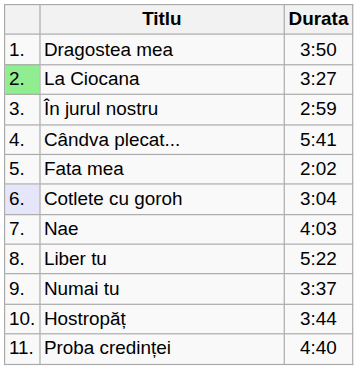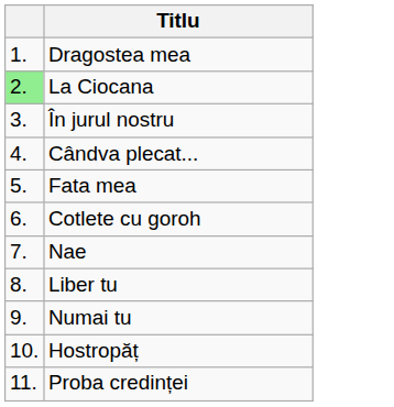 <table class="wikitable">
 <tr>
 <th></th>
 <th style="width:200px;">Titlu</th>
-<th>Durata</th>
 </tr>
 <tr>
 <td>1.</td>
 <td>Dragostea mea</td>
-<td style="text-align:center;">3:50</td>
 </tr>
 <tr>
 <td style="background: lightgreen;">2.</td>
 <td>La Ciocana</td>
-<td style="text-align:center;">3:27</td>
 </tr>
 <tr>
 <td>3.</td>
 <td>În jurul nostru</td>
-<td style="text-align:center;">2:59</td>
 </tr>
 <tr>
 <td>4.</td>
 <td>Cândva plecat...</td>
-<td style="text-align:center;">5:41</td>
 </tr>
 <tr>
 <td>5.</td>
 <td>Fata mea</td>
-<td style="text-align:center;">2:02</td>
 </tr>
 <tr>
-<td style="background: lavender;">6.</td>
+<td>6.</td>
 <td>Cotlete cu goroh</td>
-<td style="text-align:center;">3:04</td>
 </tr>
 <tr>
 <td>7.</td>
 <td>Nae</td>
-<td style="text-align:center;">4:03</td>
 </tr>
 <tr>
 <td>8.</td>
 <td>Liber tu</td>
-<td style="text-align:center;">5:22</td>
 </tr>
 <tr>
 <td>9.</td>
 <td>Numai tu</td>
-<td style="text-align:center;">3:37</td>
 </tr>
 <tr>
 <td>10.</td>
 <td>Hostropăț</td>
-<td style="text-align:center;">3:44</td>
 </tr>
 <tr>
 <td>11.</td>
 <td>Proba credinței</td>
-<td style="text-align:center;">4:40</td>
 </tr>
 </table>
